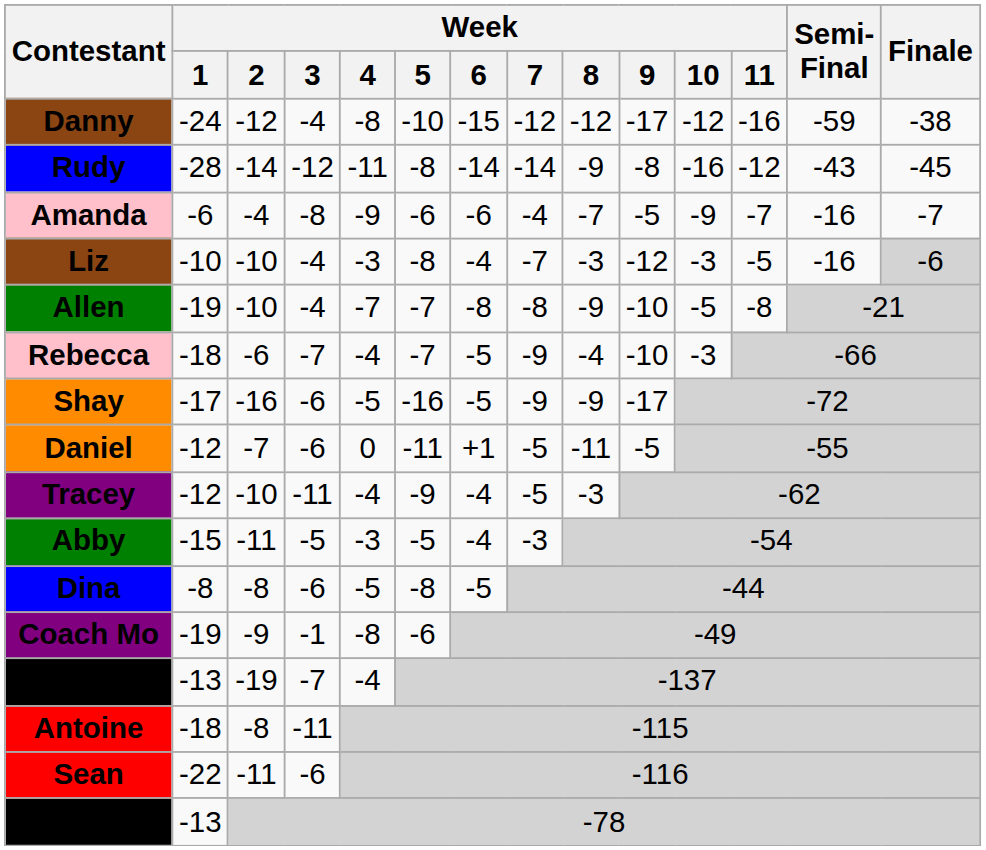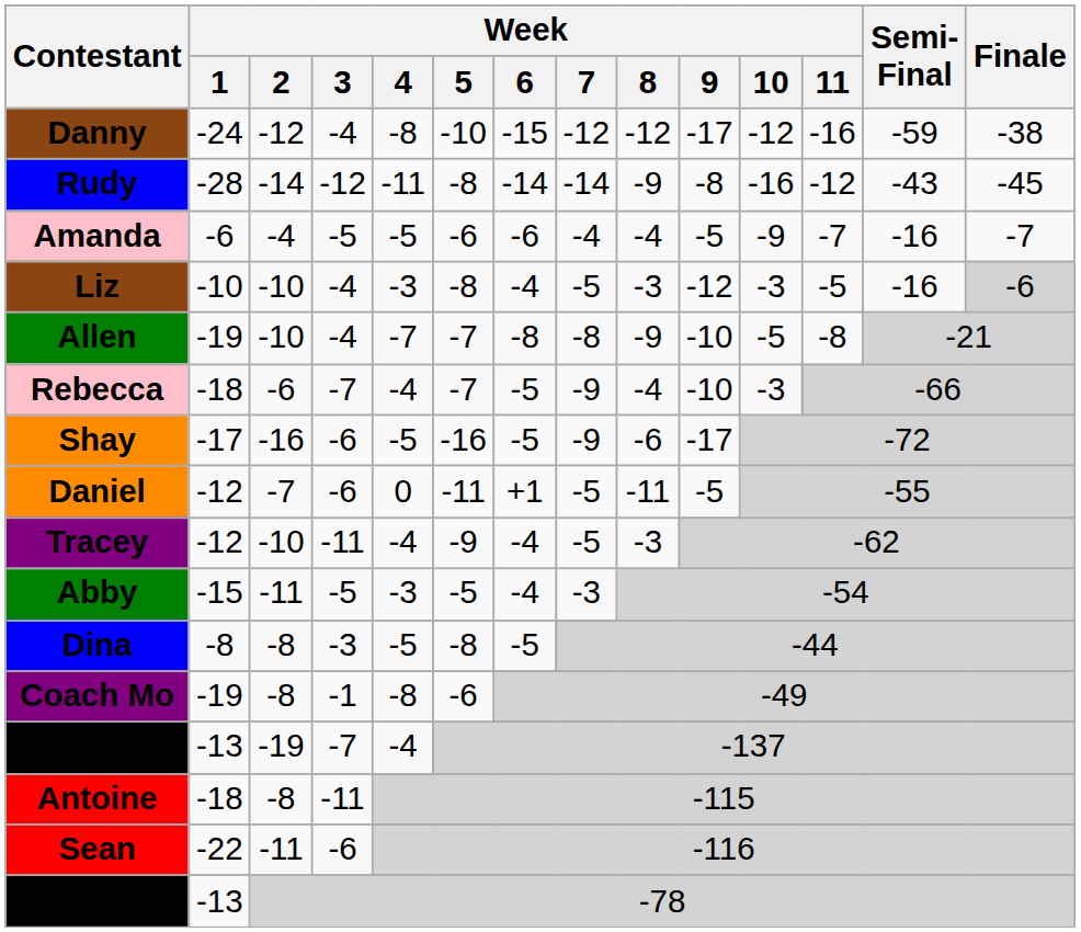 <table class="wikitable" align="center" style="text-align:center">
 <tr>
 <th rowspan=2>Contestant</th>
 <th colspan=11>Week</th>
 <th rowspan=2>Semi-<br>Final</th>
 <th rowspan=2>Finale</th>
 </tr>
 <tr>
 <th>1</th>
 <th>2</th>
 <th>3</th>
 <th>4</th>
 <th>5</th>
 <th>6</th>
 <th>7</th>
 <th>8</th>
 <th>9</th>
 <th>10</th>
 <th>11</th>
 </tr>
 <tr>
 <td bgcolor="saddlebrown"><span><strong>Danny</strong></span></td>
 <td>-24</td>
 <td>-12</td>
 <td>-4</td>
 <td>-8</td>
 <td>-10</td>
 <td>-15</td>
 <td>-12</td>
 <td>-12</td>
 <td>-17</td>
 <td>-12</td>
 <td>-16</td>
 <td>-59</td>
 <td>-38</td>
 </tr>
 <tr>
 <td bgcolor="blue"><span><strong>Rudy</strong></span></td>
 <td>-28</td>
 <td>-14</td>
 <td>-12</td>
 <td>-11</td>
 <td>-8</td>
 <td>-14</td>
 <td>-14</td>
 <td>-9</td>
 <td>-8</td>
 <td>-16</td>
 <td>-12</td>
 <td>-43</td>
 <td>-45</td>
 </tr>
 <tr>
 <td bgcolor="pink"><span><strong>Amanda</strong></span></td>
 <td>-6</td>
 <td>-4</td>
-<td>-8</td>
-<td>-9</td>
+<td>-5</td>
+<td>-5</td>
 <td>-6</td>
 <td>-6</td>
 <td>-4</td>
-<td>-7</td>
+<td>-4</td>
 <td>-5</td>
 <td>-9</td>
 <td>-7</td>
 <td>-16</td>
 <td>-7</td>
 </tr>
 <tr>
 <td bgcolor="saddlebrown"><span><strong>Liz</strong></span></td>
 <td>-10</td>
 <td>-10</td>
 <td>-4</td>
 <td>-3</td>
 <td>-8</td>
 <td>-4</td>
-<td>-7</td>
+<td>-5</td>
 <td>-3</td>
 <td>-12</td>
 <td>-3</td>
 <td>-5</td>
 <td>-16</td>
 <td bgcolor="lightgray">-6</td>
 </tr>
 <tr>
 <td bgcolor="green"><span><strong>Allen</strong></span></td>
 <td>-19</td>
 <td>-10</td>
 <td>-4</td>
 <td>-7</td>
 <td>-7</td>
 <td>-8</td>
 <td>-8</td>
 <td>-9</td>
 <td>-10</td>
 <td>-5</td>
 <td>-8</td>
 <td bgcolor="lightgray" colspan=5>-21</td>
 </tr>
 <tr>
 <td bgcolor="pink"><span><strong>Rebecca</strong></span></td>
 <td>-18</td>
 <td>-6</td>
 <td>-7</td>
 <td>-4</td>
 <td>-7</td>
 <td>-5</td>
 <td>-9</td>
 <td>-4</td>
 <td>-10</td>
 <td>-3</td>
 <td bgcolor="lightgray" colspan=5>-66</td>
 </tr>
 <tr>
 <td bgcolor="darkorange"><span><strong>Shay</strong></span></td>
 <td>-17</td>
 <td>-16</td>
 <td>-6</td>
 <td>-5</td>
 <td>-16</td>
 <td>-5</td>
 <td>-9</td>
-<td>-9</td>
+<td>-6</td>
 <td>-17</td>
 <td bgcolor="lightgray" colspan=5>-72</td>
 </tr>
 <tr>
 <td bgcolor="darkorange"><span><strong>Daniel</strong></span></td>
 <td>-12</td>
 <td>-7</td>
 <td>-6</td>
 <td>0</td>
 <td>-11</td>
 <td>+1</td>
 <td>-5</td>
 <td>-11</td>
 <td>-5</td>
 <td bgcolor="lightgray" colspan=5>-55</td>
 </tr>
 <tr>
 <td bgcolor="purple"><span><strong>Tracey</strong></span></td>
 <td>-12</td>
 <td>-10</td>
 <td>-11</td>
 <td>-4</td>
 <td>-9</td>
 <td>-4</td>
 <td>-5</td>
 <td>-3</td>
 <td bgcolor="lightgray" colspan=6>-62</td>
 </tr>
 <tr>
 <td bgcolor="green"><span><strong>Abby</strong></span></td>
 <td>-15</td>
 <td>-11</td>
 <td>-5</td>
 <td>-3</td>
 <td>-5</td>
 <td>-4</td>
 <td>-3</td>
 <td bgcolor="lightgray" colspan=6>-54</td>
 </tr>
 <tr>
 <td bgcolor="blue"><span><strong>Dina</strong></span></td>
 <td>-8</td>
 <td>-8</td>
-<td>-6</td>
+<td>-3</td>
 <td>-5</td>
 <td>-8</td>
 <td>-5</td>
 <td bgcolor="lightgray" colspan=7>-44</td>
 </tr>
 <tr>
 <td bgcolor="purple"><span><strong>Coach Mo</strong></span></td>
 <td>-19</td>
-<td>-9</td>
+<td>-8</td>
 <td>-1</td>
 <td>-8</td>
 <td>-6</td>
 <td bgcolor="lightgray" colspan=8>-49</td>
 </tr>
 <tr>
 <td bgcolor="black"><span><strong>Julio</strong></span></td>
 <td>-13</td>
 <td>-19</td>
 <td>-7</td>
 <td>-4</td>
 <td bgcolor="lightgray" colspan=9>-137</td>
 </tr>
 <tr>
 <td bgcolor="red"><span><strong>Antoine</strong></span></td>
 <td>-18</td>
 <td>-8</td>
 <td>-11</td>
 <td bgcolor="lightgray" colspan=10>-115</td>
 </tr>
 <tr>
 <td bgcolor="red"><span><strong>Sean</strong></span></td>
 <td>-22</td>
 <td>-11</td>
 <td>-6</td>
 <td bgcolor="lightgray" colspan=10>-116</td>
 </tr>
 <tr>
 <td bgcolor="black"><span><strong>Alexandra</strong></span></td>
 <td>-13</td>
 <td bgcolor="lightgray" colspan=12>-78</td>
 </tr>
 </table>
